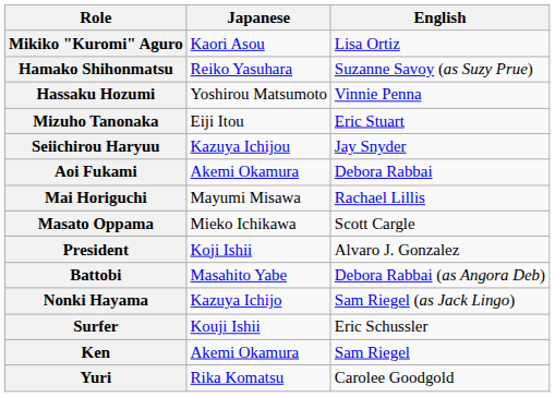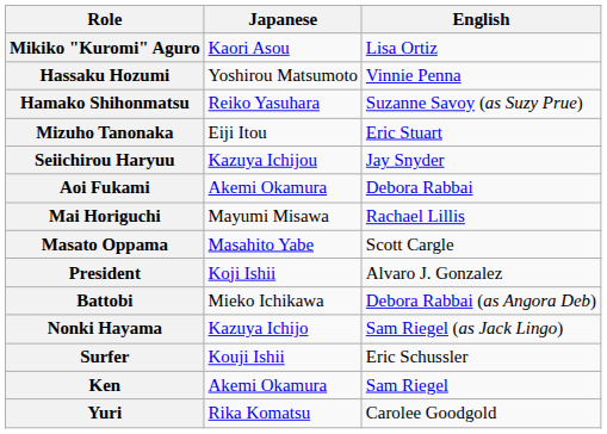 <table class="wikitable mw-collapsible">
 <tr>
 <th>Role</th>
 <th>Japanese</th>
 <th>English</th>
 </tr>
 <tr>
 <th>Mikiko "Kuromi" Aguro</th>
 <td><a href='#'>Kaori Asou</a></td>
 <td><a href='#'>Lisa Ortiz</a></td>
 </tr>
 <tr>
+<th>Hassaku Hozumi</th>
+<td>Yoshirou Matsumoto</td>
+<td><a href='#'>Vinnie Penna</a></td>
+</tr>
+<tr>
 <th>Hamako Shihonmatsu</th>
 <td><a href='#'>Reiko Yasuhara</a></td>
 <td><a href='#'>Suzanne Savoy</a> (<em>as Suzy Prue</em>)</td>
-</tr>
-<tr>
-<th>Hassaku Hozumi</th>
-<td>Yoshirou Matsumoto</td>
-<td><a href='#'>Vinnie Penna</a></td>
 </tr>
 <tr>
 <th>Mizuho Tanonaka</th>
 <td>Eiji Itou</td>
 <td><a href='#'>Eric Stuart</a></td>
 </tr>
 <tr>
 <th>Seiichirou Haryuu</th>
 <td><a href='#'>Kazuya Ichijou</a></td>
 <td><a href='#'>Jay Snyder</a></td>
 </tr>
 <tr>
 <th>Aoi Fukami</th>
 <td><a href='#'>Akemi Okamura</a></td>
 <td><a href='#'>Debora Rabbai</a></td>
 </tr>
 <tr>
 <th>Mai Horiguchi</th>
 <td>Mayumi Misawa</td>
 <td><a href='#'>Rachael Lillis</a></td>
 </tr>
 <tr>
 <th>Masato Oppama</th>
-<td>Mieko Ichikawa</td>
+<td><a href='#'>Masahito Yabe</a></td>
 <td>Scott Cargle</td>
 </tr>
 <tr>
 <th>President</th>
 <td><a href='#'>Koji Ishii</a></td>
 <td>Alvaro J. Gonzalez</td>
 </tr>
 <tr>
 <th>Battobi</th>
-<td><a href='#'>Masahito Yabe</a></td>
+<td>Mieko Ichikawa</td>
 <td><a href='#'>Debora Rabbai</a> (<em>as Angora Deb</em>)</td>
 </tr>
 <tr>
 <th>Nonki Hayama</th>
 <td><a href='#'>Kazuya Ichijo</a></td>
 <td><a href='#'>Sam Riegel</a> (<em>as Jack Lingo</em>)</td>
 </tr>
 <tr>
 <th>Surfer</th>
 <td><a href='#'>Kouji Ishii</a></td>
 <td>Eric Schussler</td>
 </tr>
 <tr>
 <th>Ken</th>
 <td><a href='#'>Akemi Okamura</a></td>
 <td><a href='#'>Sam Riegel</a></td>
 </tr>
 <tr>
 <th>Yuri</th>
 <td><a href='#'>Rika Komatsu</a></td>
 <td>Carolee Goodgold</td>
 </tr>
 </table>
